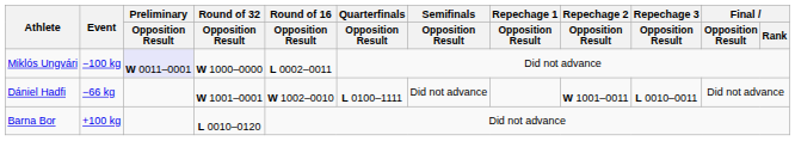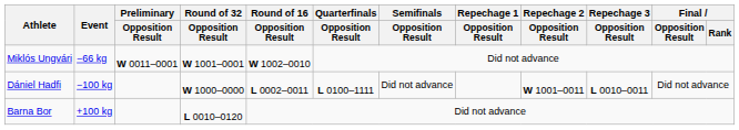 <table class="wikitable" style="font-size:90%">
 <tr>
 <th rowspan="2">Athlete</th>
 <th rowspan="2">Event</th>
 <th>Preliminary</th>
 <th>Round of 32</th>
 <th>Round of 16</th>
 <th>Quarterfinals</th>
 <th>Semifinals</th>
 <th>Repechage 1</th>
 <th>Repechage 2</th>
 <th>Repechage 3</th>
 <th colspan=2>Final / </th>
 </tr>
 <tr style="font-size:95%">
 <th>Opposition<br>Result</th>
 <th>Opposition<br>Result</th>
 <th>Opposition<br>Result</th>
 <th>Opposition<br>Result</th>
 <th>Opposition<br>Result</th>
 <th>Opposition<br>Result</th>
 <th>Opposition<br>Result</th>
 <th>Opposition<br>Result</th>
 <th>Opposition<br>Result</th>
 <th>Rank</th>
 </tr>
 <tr align=center>
 <td align=left><a href='#'>Miklós Ungvári</a></td>
-<td align=left><a href='#'>−100 kg</a></td>
-<td style="background: lavender;"><br><strong>W</strong> 0011–0001</td>
-<td><br><strong>W</strong> 1000–0000</td>
-<td><br><strong>L</strong> 0002–0011</td>
+<td align=left><a href='#'>−66 kg</a></td>
+<td><br><strong>W</strong> 0011–0001</td>
+<td><br><strong>W</strong> 1001–0001</td>
+<td><br><strong>W</strong> 1002–0010</td>
 <td colspan=7>Did not advance</td>
 </tr>
 <tr align=center>
 <td align=left><a href='#'>Dániel Hadfi</a></td>
-<td align=left><a href='#'>−66 kg</a></td>
+<td align=left><a href='#'>−100 kg</a></td>
 <td></td>
-<td><br><strong>W</strong> 1001–0001</td>
-<td><br><strong>W</strong> 1002–0010</td>
+<td><br><strong>W</strong> 1000–0000</td>
+<td><br><strong>L</strong> 0002–0011</td>
 <td><br><strong>L</strong> 0100–1111</td>
 <td>Did not advance</td>
 <td></td>
 <td><br><strong>W</strong> 1001–0011</td>
 <td><br><strong>L</strong> 0010–0011</td>
 <td colspan=2>Did not advance</td>
 </tr>
 <tr align=center>
 <td align=left><a href='#'>Barna Bor</a></td>
 <td align=left><a href='#'>+100 kg</a></td>
 <td></td>
 <td><br><strong>L</strong> 0010–0120</td>
 <td colspan=8>Did not advance</td>
 </tr>
 </table>
